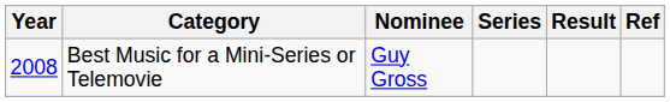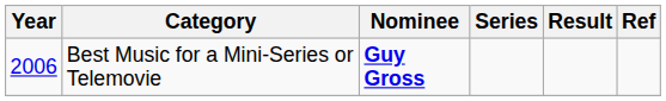 <table class="wikitable" width=80%>
 <tr>
 <th>Year</th>
 <th>Category</th>
 <th>Nominee</th>
 <th>Series</th>
 <th>Result</th>
 <th>Ref</th>
 </tr>
 <tr>
-<td align="center"><a href='#'>2008</a></td>
+<td align="center"><a href='#'>2006</a></td>
 <td>Best Music for a Mini-Series or Telemovie</td>
-<td><a href='#'>Guy Gross</a></td>
+<td><strong><a href='#'>Guy Gross</a></strong></td>
 <td></td>
 <td></td>
 <td align="center"></td>
 </tr>
 <tr>
 </tr>
 </table>
